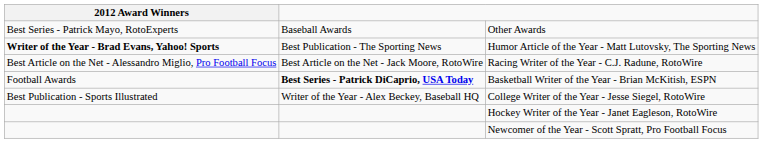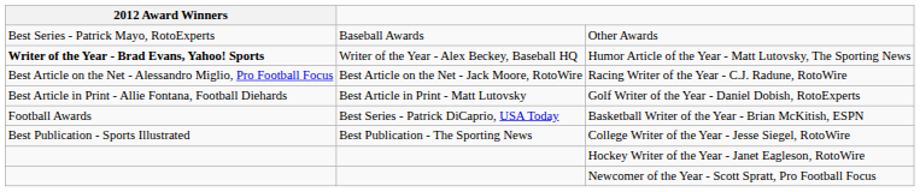 <table class="wikitable collapsible collapsed" border="1">
 <tr>
 <th>2012 Award Winners</th>
 </tr>
 <tr>
 <td>Best Series - Patrick Mayo, RotoExperts</td>
 <td>Baseball Awards</td>
 <td>Other Awards</td>
 </tr>
 <tr>
 <td><strong>Writer of the Year - Brad Evans, Yahoo! Sports</strong></td>
-<td>Best Publication - The Sporting News</td>
+<td>Writer of the Year - Alex Beckey, Baseball HQ</td>
 <td>Humor Article of the Year - Matt Lutovsky, The Sporting News</td>
 </tr>
 <tr>
 <td>Best Article on the Net - Alessandro Miglio, <a href='#'>Pro Football Focus</a></td>
 <td>Best Article on the Net - Jack Moore, RotoWire</td>
 <td>Racing Writer of the Year - C.J. Radune, RotoWire</td>
 </tr>
 <tr>
+<td>Best Article in Print - Allie Fontana, Football Diehards</td>
+<td>Best Article in Print - Matt Lutovsky</td>
+<td>Golf Writer of the Year - Daniel Dobish, RotoExperts</td>
+</tr>
+<tr>
 <td>Football Awards</td>
-<td><strong>Best Series - Patrick DiCaprio, <a href='#'>USA Today</a></strong></td>
+<td>Best Series - Patrick DiCaprio, <a href='#'>USA Today</a></td>
 <td>Basketball Writer of the Year - Brian McKitish, ESPN</td>
 </tr>
 <tr>
 <td>Best Publication - Sports Illustrated</td>
-<td>Writer of the Year - Alex Beckey, Baseball HQ</td>
+<td>Best Publication - The Sporting News</td>
 <td>College Writer of the Year - Jesse Siegel, RotoWire</td>
 </tr>
 <tr>
 <td></td>
 <td></td>
 <td>Hockey Writer of the Year - Janet Eagleson, RotoWire</td>
 </tr>
 <tr>
 <td></td>
 <td></td>
 <td>Newcomer of the Year - Scott Spratt, Pro Football Focus</td>
 </tr>
 </table>
